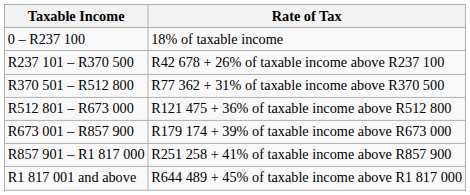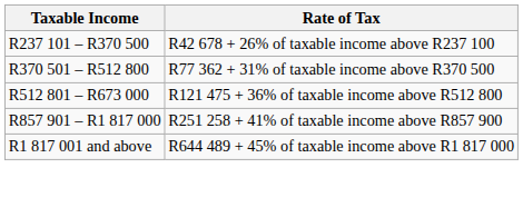 <table class="wikitable" style="font-size:97%">
 <tr>
 <th>Taxable Income</th>
 <th>Rate of Tax</th>
-</tr>
-<tr>
-<td>0 – R237 100</td>
-<td>18% of taxable income</td>
 </tr>
 <tr>
 <td>R237 101 – R370 500</td>
 <td>R42 678 + 26% of taxable income above R237 100</td>
 </tr>
 <tr>
 <td>R370 501 – R512 800</td>
 <td>R77 362 + 31% of taxable income above R370 500</td>
 </tr>
 <tr>
 <td>R512 801 – R673 000</td>
 <td>R121 475 + 36% of taxable income above R512 800</td>
 </tr>
 <tr>
-<td>R673 001 – R857 900</td>
-<td>R179 174 + 39% of taxable income above R673 000</td>
-</tr>
-<tr>
 <td>R857 901 – R1 817 000</td>
 <td>R251 258 + 41% of taxable income above R857 900</td>
 </tr>
 <tr>
 <td>R1 817 001 and above</td>
 <td>R644 489 + 45% of taxable income above R1 817 000</td>
 </tr>
 </table>
